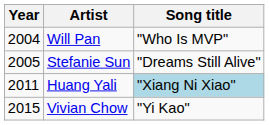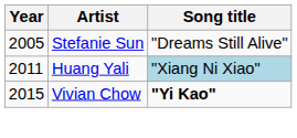 <table class="wikitable sortable">
 <tr>
 <th>Year</th>
 <th>Artist</th>
 <th>Song title</th>
-</tr>
-<tr>
-<td>2004</td>
-<td><a href='#'>Will Pan</a></td>
-<td>"Who Is MVP"</td>
 </tr>
 <tr>
 <td>2005</td>
 <td><a href='#'>Stefanie Sun</a></td>
 <td>"Dreams Still Alive"</td>
 </tr>
 <tr>
 <td>2011</td>
 <td><a href='#'>Huang Yali</a></td>
 <td style="background: lightblue;">"Xiang Ni Xiao"</td>
 </tr>
 <tr>
 <td>2015</td>
 <td><a href='#'>Vivian Chow</a></td>
-<td>"Yi Kao"</td>
+<td><strong>"Yi Kao"</strong></td>
 </tr>
 </table>
